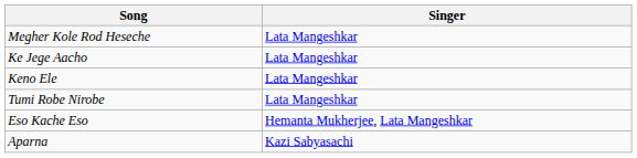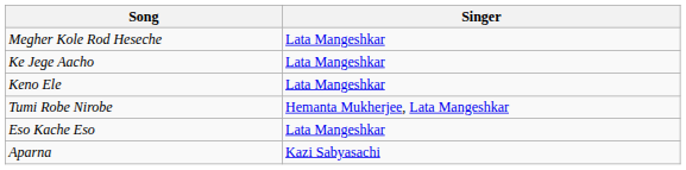 <table class="wikitable" width="60%">
 <tr>
 <th>Song</th>
 <th>Singer</th>
 </tr>
 <tr>
 <td><em>Megher Kole Rod Heseche</em></td>
 <td><a href='#'>Lata Mangeshkar</a></td>
 </tr>
 <tr>
 <td><em>Ke Jege Aacho</em></td>
 <td><a href='#'>Lata Mangeshkar</a></td>
 </tr>
 <tr>
 <td><em>Keno Ele</em></td>
 <td><a href='#'>Lata Mangeshkar</a></td>
 </tr>
 <tr>
 <td><em>Tumi Robe Nirobe</em></td>
-<td><a href='#'>Lata Mangeshkar</a></td>
+<td><a href='#'>Hemanta Mukherjee</a>, <a href='#'>Lata Mangeshkar</a></td>
 </tr>
 <tr>
 <td><em>Eso Kache Eso</em></td>
-<td><a href='#'>Hemanta Mukherjee</a>, <a href='#'>Lata Mangeshkar</a></td>
+<td><a href='#'>Lata Mangeshkar</a></td>
 </tr>
 <tr>
 <td><em>Aparna</em></td>
 <td><a href='#'>Kazi Sabyasachi</a></td>
 </tr>
 </table>
